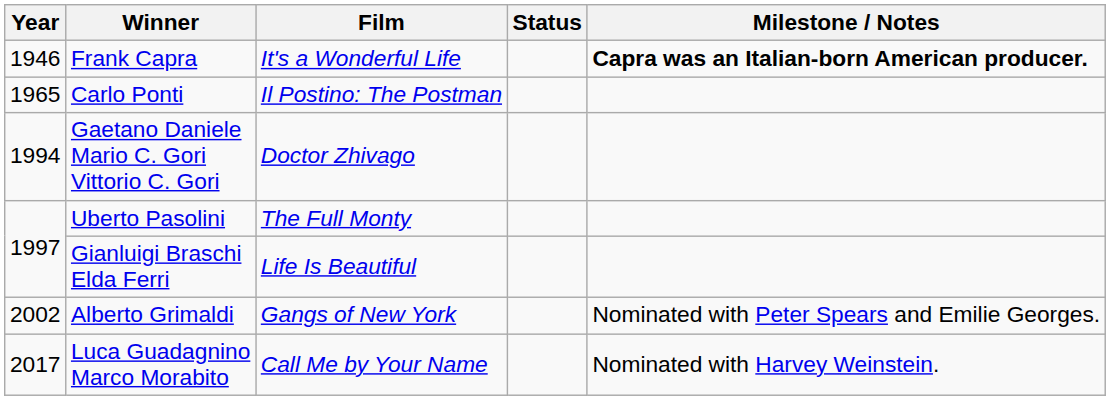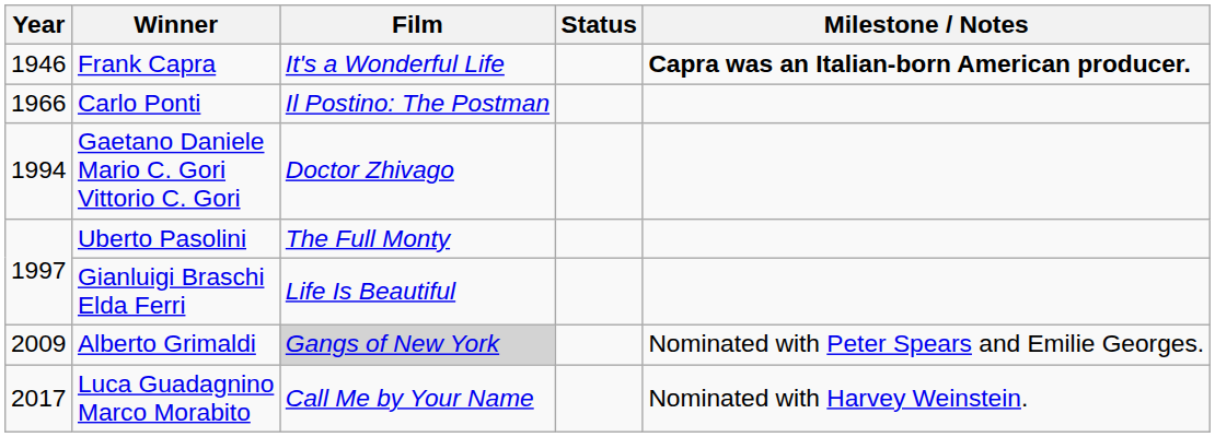 <table class="sortable wikitable">
 <tr>
 <th>Year</th>
 <th>Winner</th>
 <th>Film</th>
 <th>Status</th>
 <th class=unsortable>Milestone / Notes</th>
 </tr>
 <tr>
 <td>1946</td>
 <td><a href='#'>Frank Capra</a></td>
 <td><em><a href='#'>It's a Wonderful Life</a></em></td>
 <td></td>
 <td><strong>Capra was an Italian-born American producer.</strong></td>
 </tr>
 <tr>
-<td>1965</td>
+<td>1966</td>
 <td><a href='#'>Carlo Ponti</a></td>
 <td><em><a href='#'>Il Postino: The Postman</a></em></td>
 <td></td>
 <td></td>
 </tr>
 <tr>
 <td>1994</td>
 <td><a href='#'>Gaetano Daniele</a><br><a href='#'>Mario C. Gori</a><br><a href='#'>Vittorio C. Gori</a></td>
 <td><em><a href='#'>Doctor Zhivago</a></em></td>
 <td></td>
 <td></td>
 </tr>
 <tr>
 <td rowspan="2">1997</td>
 <td><a href='#'>Uberto Pasolini</a></td>
 <td><em><a href='#'>The Full Monty</a></em></td>
 <td></td>
 <td></td>
 </tr>
 <tr>
 <td><a href='#'>Gianluigi Braschi</a><br><a href='#'>Elda Ferri</a></td>
 <td><em><a href='#'>Life Is Beautiful</a></em></td>
 <td></td>
 <td></td>
 </tr>
 <tr>
-<td>2002</td>
+<td>2009</td>
 <td><a href='#'>Alberto Grimaldi</a></td>
-<td><em><a href='#'>Gangs of New York</a></em></td>
+<td style="background: lightgrey;"><em><a href='#'>Gangs of New York</a></em></td>
 <td></td>
 <td>Nominated with <a href='#'>Peter Spears</a> and Emilie Georges.</td>
 </tr>
 <tr>
 <td>2017</td>
 <td><a href='#'>Luca Guadagnino</a><br><a href='#'>Marco Morabito</a></td>
 <td><em><a href='#'>Call Me by Your Name</a></em></td>
 <td></td>
 <td>Nominated with <a href='#'>Harvey Weinstein</a>.</td>
 </tr>
 </table>
